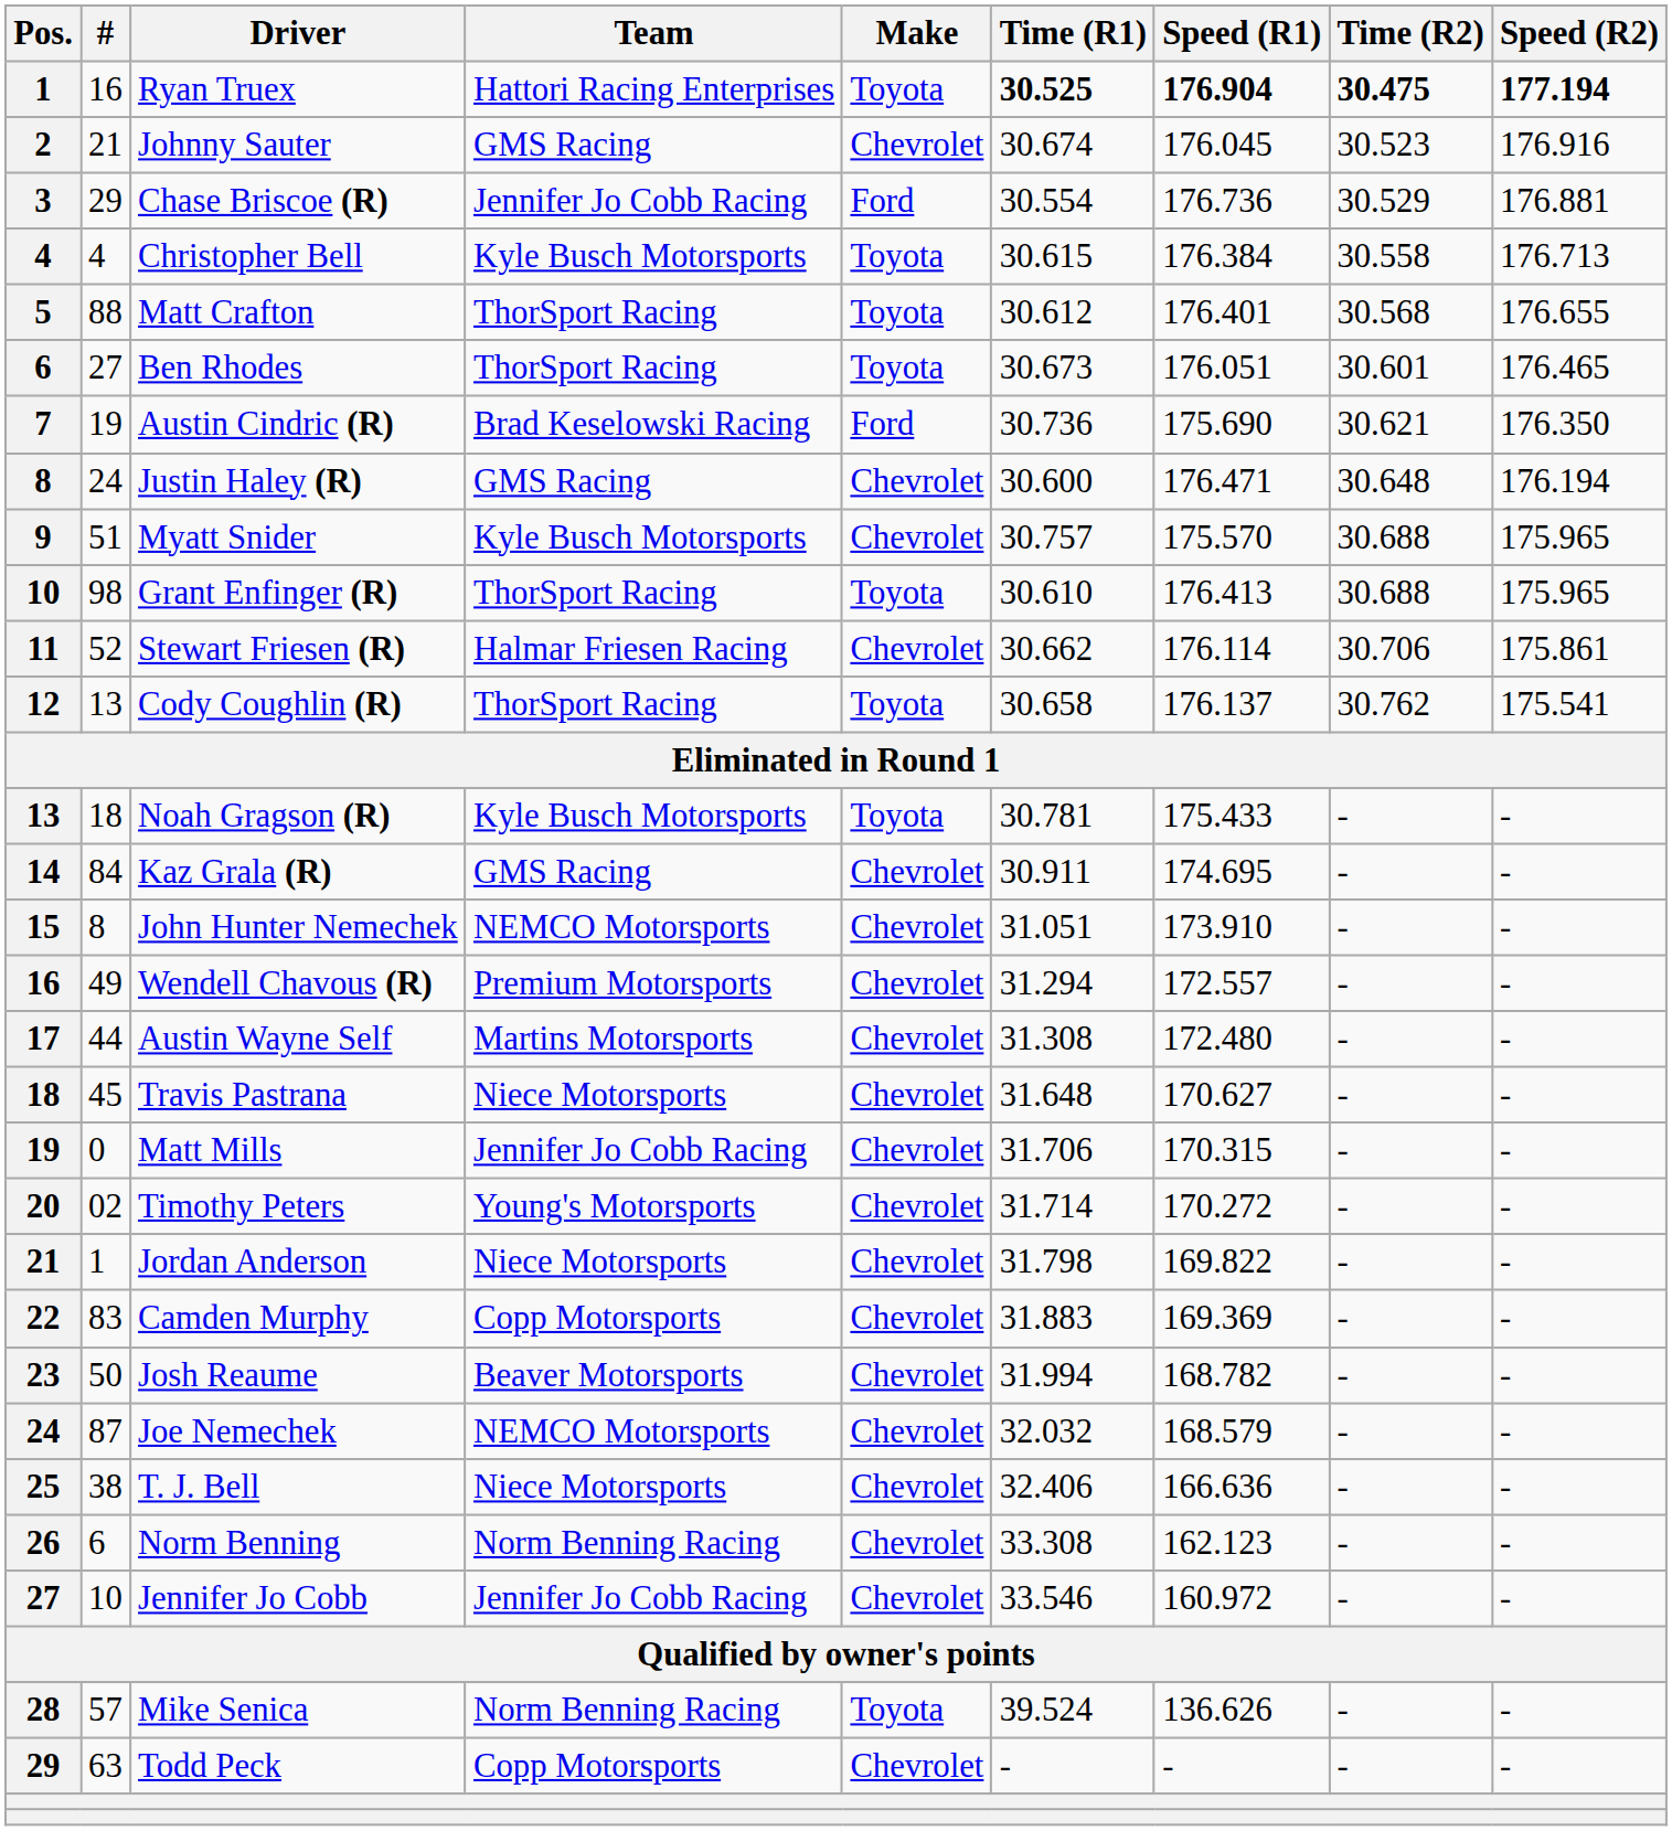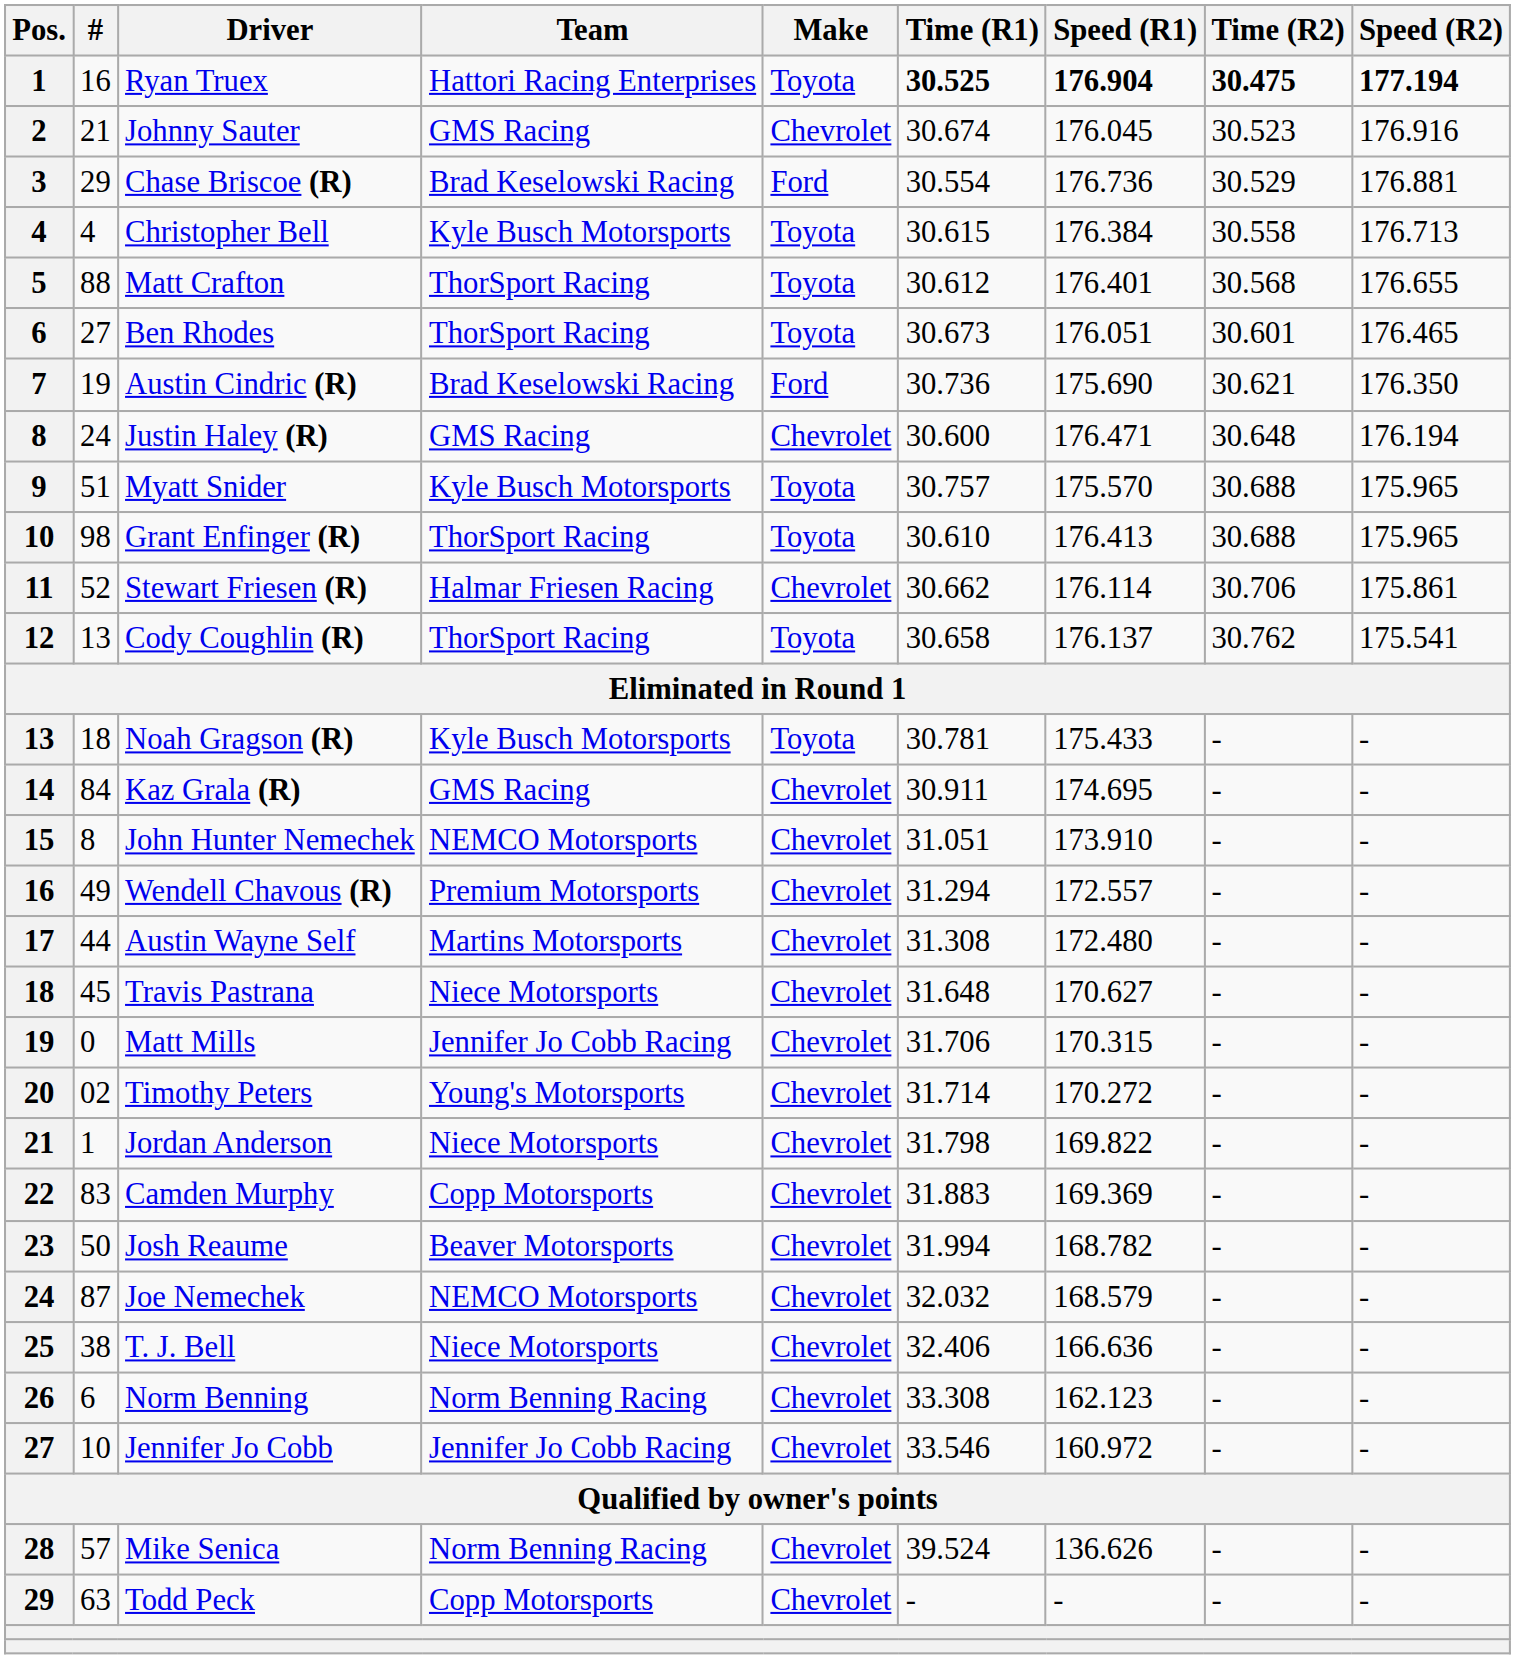 <table class="wikitable" style="font-size:95%">
 <tr>
 <th>Pos.</th>
 <th>#</th>
 <th>Driver</th>
 <th>Team</th>
 <th>Make</th>
 <th>Time (R1)</th>
 <th>Speed (R1)</th>
 <th>Time (R2)</th>
 <th>Speed (R2)</th>
 </tr>
 <tr>
 <th>1</th>
 <td>16</td>
 <td><a href='#'>Ryan Truex</a></td>
 <td><a href='#'>Hattori Racing Enterprises</a></td>
 <td><a href='#'>Toyota</a></td>
 <td><strong>30.525</strong></td>
 <td><strong>176.904</strong></td>
 <td><strong>30.475</strong></td>
 <td><strong>177.194</strong></td>
 </tr>
 <tr>
 <th>2</th>
 <td>21</td>
 <td><a href='#'>Johnny Sauter</a></td>
 <td><a href='#'>GMS Racing</a></td>
 <td><a href='#'>Chevrolet</a></td>
 <td>30.674</td>
 <td>176.045</td>
 <td>30.523</td>
 <td>176.916</td>
 </tr>
 <tr>
 <th>3</th>
 <td>29</td>
 <td><a href='#'>Chase Briscoe</a> <strong>(R)</strong></td>
-<td><a href='#'>Jennifer Jo Cobb Racing</a></td>
+<td><a href='#'>Brad Keselowski Racing</a></td>
 <td><a href='#'>Ford</a></td>
 <td>30.554</td>
 <td>176.736</td>
 <td>30.529</td>
 <td>176.881</td>
 </tr>
 <tr>
 <th>4</th>
 <td>4</td>
 <td><a href='#'>Christopher Bell</a></td>
 <td><a href='#'>Kyle Busch Motorsports</a></td>
 <td><a href='#'>Toyota</a></td>
 <td>30.615</td>
 <td>176.384</td>
 <td>30.558</td>
 <td>176.713</td>
 </tr>
 <tr>
 <th>5</th>
 <td>88</td>
 <td><a href='#'>Matt Crafton</a></td>
 <td><a href='#'>ThorSport Racing</a></td>
 <td><a href='#'>Toyota</a></td>
 <td>30.612</td>
 <td>176.401</td>
 <td>30.568</td>
 <td>176.655</td>
 </tr>
 <tr>
 <th>6</th>
 <td>27</td>
 <td><a href='#'>Ben Rhodes</a></td>
 <td><a href='#'>ThorSport Racing</a></td>
 <td><a href='#'>Toyota</a></td>
 <td>30.673</td>
 <td>176.051</td>
 <td>30.601</td>
 <td>176.465</td>
 </tr>
 <tr>
 <th>7</th>
 <td>19</td>
 <td><a href='#'>Austin Cindric</a> <strong>(R)</strong></td>
 <td><a href='#'>Brad Keselowski Racing</a></td>
 <td><a href='#'>Ford</a></td>
 <td>30.736</td>
 <td>175.690</td>
 <td>30.621</td>
 <td>176.350</td>
 </tr>
 <tr>
 <th>8</th>
 <td>24</td>
 <td><a href='#'>Justin Haley</a> <strong>(R)</strong></td>
 <td><a href='#'>GMS Racing</a></td>
 <td><a href='#'>Chevrolet</a></td>
 <td>30.600</td>
 <td>176.471</td>
 <td>30.648</td>
 <td>176.194</td>
 </tr>
 <tr>
 <th>9</th>
 <td>51</td>
 <td><a href='#'>Myatt Snider</a></td>
 <td><a href='#'>Kyle Busch Motorsports</a></td>
-<td><a href='#'>Chevrolet</a></td>
+<td><a href='#'>Toyota</a></td>
 <td>30.757</td>
 <td>175.570</td>
 <td>30.688</td>
 <td>175.965</td>
 </tr>
 <tr>
 <th>10</th>
 <td>98</td>
 <td><a href='#'>Grant Enfinger</a> <strong>(R)</strong></td>
 <td><a href='#'>ThorSport Racing</a></td>
 <td><a href='#'>Toyota</a></td>
 <td>30.610</td>
 <td>176.413</td>
 <td>30.688</td>
 <td>175.965</td>
 </tr>
 <tr>
 <th>11</th>
 <td>52</td>
 <td><a href='#'>Stewart Friesen</a> <strong>(R)</strong></td>
 <td><a href='#'>Halmar Friesen Racing</a></td>
 <td><a href='#'>Chevrolet</a></td>
 <td>30.662</td>
 <td>176.114</td>
 <td>30.706</td>
 <td>175.861</td>
 </tr>
 <tr>
 <th>12</th>
 <td>13</td>
 <td><a href='#'>Cody Coughlin</a> <strong>(R)</strong></td>
 <td><a href='#'>ThorSport Racing</a></td>
 <td><a href='#'>Toyota</a></td>
 <td>30.658</td>
 <td>176.137</td>
 <td>30.762</td>
 <td>175.541</td>
 </tr>
 <tr>
 <th colspan="9">Eliminated in Round 1</th>
 </tr>
 <tr>
 <th>13</th>
 <td>18</td>
 <td><a href='#'>Noah Gragson</a> <strong>(R)</strong></td>
 <td><a href='#'>Kyle Busch Motorsports</a></td>
 <td><a href='#'>Toyota</a></td>
 <td>30.781</td>
 <td>175.433</td>
 <td>-</td>
 <td>-</td>
 </tr>
 <tr>
 <th>14</th>
 <td>84</td>
 <td><a href='#'>Kaz Grala</a> <strong>(R)</strong></td>
 <td><a href='#'>GMS Racing</a></td>
 <td><a href='#'>Chevrolet</a></td>
 <td>30.911</td>
 <td>174.695</td>
 <td>-</td>
 <td>-</td>
 </tr>
 <tr>
 <th>15</th>
 <td>8</td>
 <td><a href='#'>John Hunter Nemechek</a></td>
 <td><a href='#'>NEMCO Motorsports</a></td>
 <td><a href='#'>Chevrolet</a></td>
 <td>31.051</td>
 <td>173.910</td>
 <td>-</td>
 <td>-</td>
 </tr>
 <tr>
 <th>16</th>
 <td>49</td>
 <td><a href='#'>Wendell Chavous</a> <strong>(R)</strong></td>
 <td><a href='#'>Premium Motorsports</a></td>
 <td><a href='#'>Chevrolet</a></td>
 <td>31.294</td>
 <td>172.557</td>
 <td>-</td>
 <td>-</td>
 </tr>
 <tr>
 <th>17</th>
 <td>44</td>
 <td><a href='#'>Austin Wayne Self</a></td>
 <td><a href='#'>Martins Motorsports</a></td>
 <td><a href='#'>Chevrolet</a></td>
 <td>31.308</td>
 <td>172.480</td>
 <td>-</td>
 <td>-</td>
 </tr>
 <tr>
 <th>18</th>
 <td>45</td>
 <td><a href='#'>Travis Pastrana</a></td>
 <td><a href='#'>Niece Motorsports</a></td>
 <td><a href='#'>Chevrolet</a></td>
 <td>31.648</td>
 <td>170.627</td>
 <td>-</td>
 <td>-</td>
 </tr>
 <tr>
 <th>19</th>
 <td>0</td>
 <td><a href='#'>Matt Mills</a></td>
 <td><a href='#'>Jennifer Jo Cobb Racing</a></td>
 <td><a href='#'>Chevrolet</a></td>
 <td>31.706</td>
 <td>170.315</td>
 <td>-</td>
 <td>-</td>
 </tr>
 <tr>
 <th>20</th>
 <td>02</td>
 <td><a href='#'>Timothy Peters</a></td>
 <td><a href='#'>Young's Motorsports</a></td>
 <td><a href='#'>Chevrolet</a></td>
 <td>31.714</td>
 <td>170.272</td>
 <td>-</td>
 <td>-</td>
 </tr>
 <tr>
 <th>21</th>
 <td>1</td>
 <td><a href='#'>Jordan Anderson</a></td>
 <td><a href='#'>Niece Motorsports</a></td>
 <td><a href='#'>Chevrolet</a></td>
 <td>31.798</td>
 <td>169.822</td>
 <td>-</td>
 <td>-</td>
 </tr>
 <tr>
 <th>22</th>
 <td>83</td>
 <td><a href='#'>Camden Murphy</a></td>
 <td><a href='#'>Copp Motorsports</a></td>
 <td><a href='#'>Chevrolet</a></td>
 <td>31.883</td>
 <td>169.369</td>
 <td>-</td>
 <td>-</td>
 </tr>
 <tr>
 <th>23</th>
 <td>50</td>
 <td><a href='#'>Josh Reaume</a></td>
 <td><a href='#'>Beaver Motorsports</a></td>
 <td><a href='#'>Chevrolet</a></td>
 <td>31.994</td>
 <td>168.782</td>
 <td>-</td>
 <td>-</td>
 </tr>
 <tr>
 <th>24</th>
 <td>87</td>
 <td><a href='#'>Joe Nemechek</a></td>
 <td><a href='#'>NEMCO Motorsports</a></td>
 <td><a href='#'>Chevrolet</a></td>
 <td>32.032</td>
 <td>168.579</td>
 <td>-</td>
 <td>-</td>
 </tr>
 <tr>
 <th>25</th>
 <td>38</td>
 <td><a href='#'>T. J. Bell</a></td>
 <td><a href='#'>Niece Motorsports</a></td>
 <td><a href='#'>Chevrolet</a></td>
 <td>32.406</td>
 <td>166.636</td>
 <td>-</td>
 <td>-</td>
 </tr>
 <tr>
 <th>26</th>
 <td>6</td>
 <td><a href='#'>Norm Benning</a></td>
 <td><a href='#'>Norm Benning Racing</a></td>
 <td><a href='#'>Chevrolet</a></td>
 <td>33.308</td>
 <td>162.123</td>
 <td>-</td>
 <td>-</td>
 </tr>
 <tr>
 <th>27</th>
 <td>10</td>
 <td><a href='#'>Jennifer Jo Cobb</a></td>
 <td><a href='#'>Jennifer Jo Cobb Racing</a></td>
 <td><a href='#'>Chevrolet</a></td>
 <td>33.546</td>
 <td>160.972</td>
 <td>-</td>
 <td>-</td>
 </tr>
 <tr>
 <th colspan="9">Qualified by owner's points</th>
 </tr>
 <tr>
 <th>28</th>
 <td>57</td>
 <td><a href='#'>Mike Senica</a></td>
 <td><a href='#'>Norm Benning Racing</a></td>
-<td><a href='#'>Toyota</a></td>
+<td><a href='#'>Chevrolet</a></td>
 <td>39.524</td>
 <td>136.626</td>
 <td>-</td>
 <td>-</td>
 </tr>
 <tr>
 <th>29</th>
 <td>63</td>
 <td><a href='#'>Todd Peck</a></td>
 <td><a href='#'>Copp Motorsports</a></td>
 <td><a href='#'>Chevrolet</a></td>
 <td>-</td>
 <td>-</td>
 <td>-</td>
 <td>-</td>
 </tr>
 <tr>
 <th colspan="9"></th>
 </tr>
 <tr>
 <th colspan="9"></th>
 </tr>
 </table>
